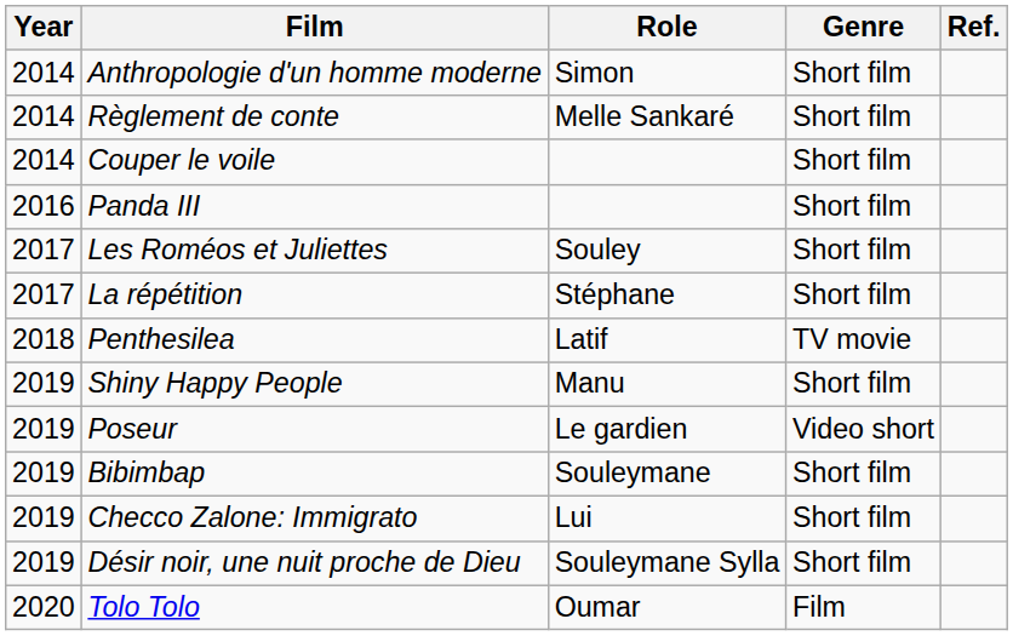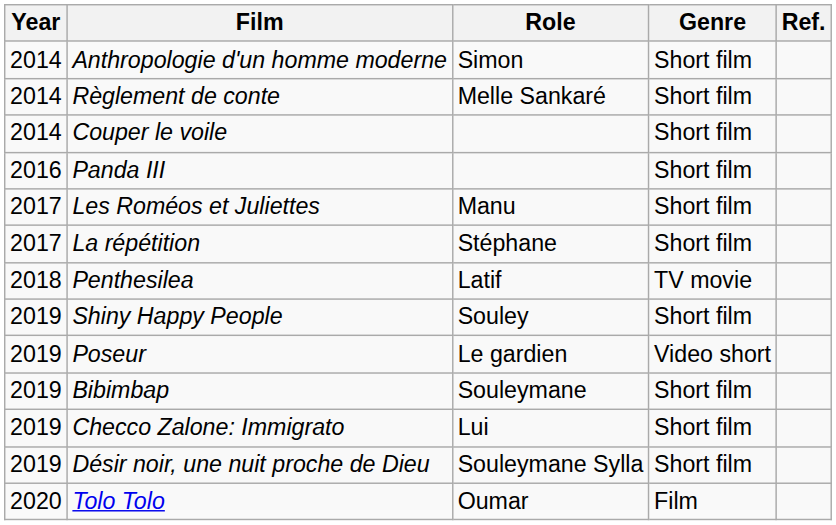 <table class="wikitable">
 <tr>
 <th>Year</th>
 <th>Film</th>
 <th>Role</th>
 <th>Genre</th>
 <th>Ref.</th>
 </tr>
 <tr>
 <td>2014</td>
 <td><em>Anthropologie d'un homme moderne</em></td>
 <td>Simon</td>
 <td>Short film</td>
 <td></td>
 </tr>
 <tr>
 <td>2014</td>
 <td><em>Règlement de conte</em></td>
 <td>Melle Sankaré</td>
 <td>Short film</td>
 <td></td>
 </tr>
 <tr>
 <td>2014</td>
 <td><em>Couper le voile</em></td>
 <td></td>
 <td>Short film</td>
 <td></td>
 </tr>
 <tr>
 <td>2016</td>
 <td><em>Panda III</em></td>
 <td></td>
 <td>Short film</td>
 <td></td>
 </tr>
 <tr>
 <td>2017</td>
 <td><em>Les Roméos et Juliettes</em></td>
-<td>Souley</td>
+<td>Manu</td>
 <td>Short film</td>
 <td></td>
 </tr>
 <tr>
 <td>2017</td>
 <td><em>La répétition</em></td>
 <td>Stéphane</td>
 <td>Short film</td>
 <td></td>
 </tr>
 <tr>
 <td>2018</td>
 <td><em>Penthesilea</em></td>
 <td>Latif</td>
 <td>TV movie</td>
 <td></td>
 </tr>
 <tr>
 <td>2019</td>
 <td><em>Shiny Happy People</em></td>
-<td>Manu</td>
+<td>Souley</td>
 <td>Short film</td>
 <td></td>
 </tr>
 <tr>
 <td>2019</td>
 <td><em>Poseur</em></td>
 <td>Le gardien</td>
 <td>Video short</td>
 <td></td>
 </tr>
 <tr>
 <td>2019</td>
 <td><em>Bibimbap</em></td>
 <td>Souleymane</td>
 <td>Short film</td>
 <td></td>
 </tr>
 <tr>
 <td>2019</td>
 <td><em>Checco Zalone: Immigrato</em></td>
 <td>Lui</td>
 <td>Short film</td>
 <td></td>
 </tr>
 <tr>
 <td>2019</td>
 <td><em>Désir noir, une nuit proche de Dieu</em></td>
 <td>Souleymane Sylla</td>
 <td>Short film</td>
 <td></td>
 </tr>
 <tr>
 <td>2020</td>
 <td><em><a href='#'>Tolo Tolo</a></em></td>
 <td>Oumar</td>
 <td>Film</td>
 <td></td>
 </tr>
 </table>
